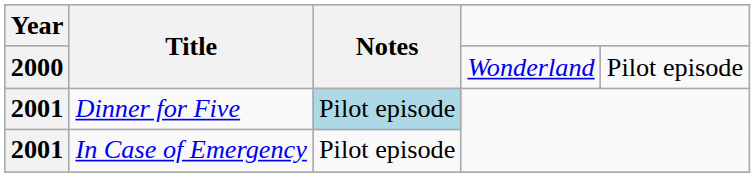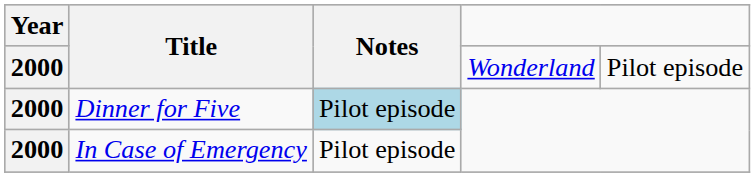 <table class="wikitable sortable plainrowheaders">
 <tr>
 <th scope="col">Year</th>
 <th rowspan="2" scope="col">Title</th>
 <th rowspan="2" scope="col" class="unsortable">Notes</th>
 </tr>
 <tr>
 <th scope="row">2000</th>
 <td><em><a href='#'>Wonderland</a></em></td>
 <td>Pilot episode</td>
 </tr>
 <tr>
-<th scope="row">2001</th>
+<th scope="row">2000</th>
 <td><em><a href='#'>Dinner for Five</a></em></td>
 <td style="background: lightblue;">Pilot episode</td>
 </tr>
 <tr>
-<th scope="row">2001</th>
+<th scope="row">2000</th>
 <td><em><a href='#'>In Case of Emergency</a></em></td>
 <td>Pilot episode</td>
 </tr>
 </table>
